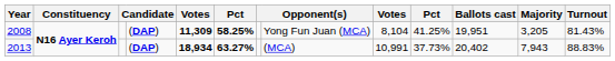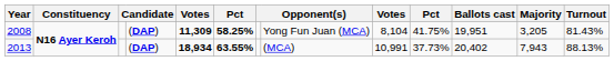 <table class="wikitable" style="margin:0.5em ; font-size:95%">
 <tr>
 <th>Year</th>
 <th>Constituency</th>
 <th colspan=2>Candidate</th>
 <th>Votes</th>
 <th>Pct</th>
 <th colspan=2>Opponent(s)</th>
 <th>Votes</th>
 <th>Pct</th>
 <th>Ballots cast</th>
 <th>Majority</th>
 <th>Turnout</th>
 </tr>
 <tr>
 <td><a href='#'>2008</a></td>
 <td rowspan=2><strong>N16 <a href='#'>Ayer Keroh</a></strong></td>
 <td></td>
 <td> (<a href='#'><strong>DAP</strong></a>)</td>
 <td align="right"><strong>11,309</strong></td>
 <td><strong>58.25%</strong></td>
 <td></td>
 <td>Yong Fun Juan (<a href='#'>MCA</a>)</td>
 <td align="right">8,104</td>
-<td>41.25%</td>
+<td>41.75%</td>
 <td>19,951</td>
 <td>3,205</td>
 <td>81.43%</td>
 </tr>
 <tr>
 <td><a href='#'>2013</a></td>
 <td></td>
 <td> (<a href='#'><strong>DAP</strong></a>)</td>
 <td align="right"><strong>18,934</strong></td>
-<td><strong>63.27%</strong></td>
+<td><strong>63.55%</strong></td>
 <td></td>
 <td> (<a href='#'>MCA</a>)</td>
 <td align="right">10,991</td>
 <td>37.73%</td>
 <td>20,402</td>
 <td>7,943</td>
-<td>88.83%</td>
+<td>88.13%</td>
 </tr>
 </table>
